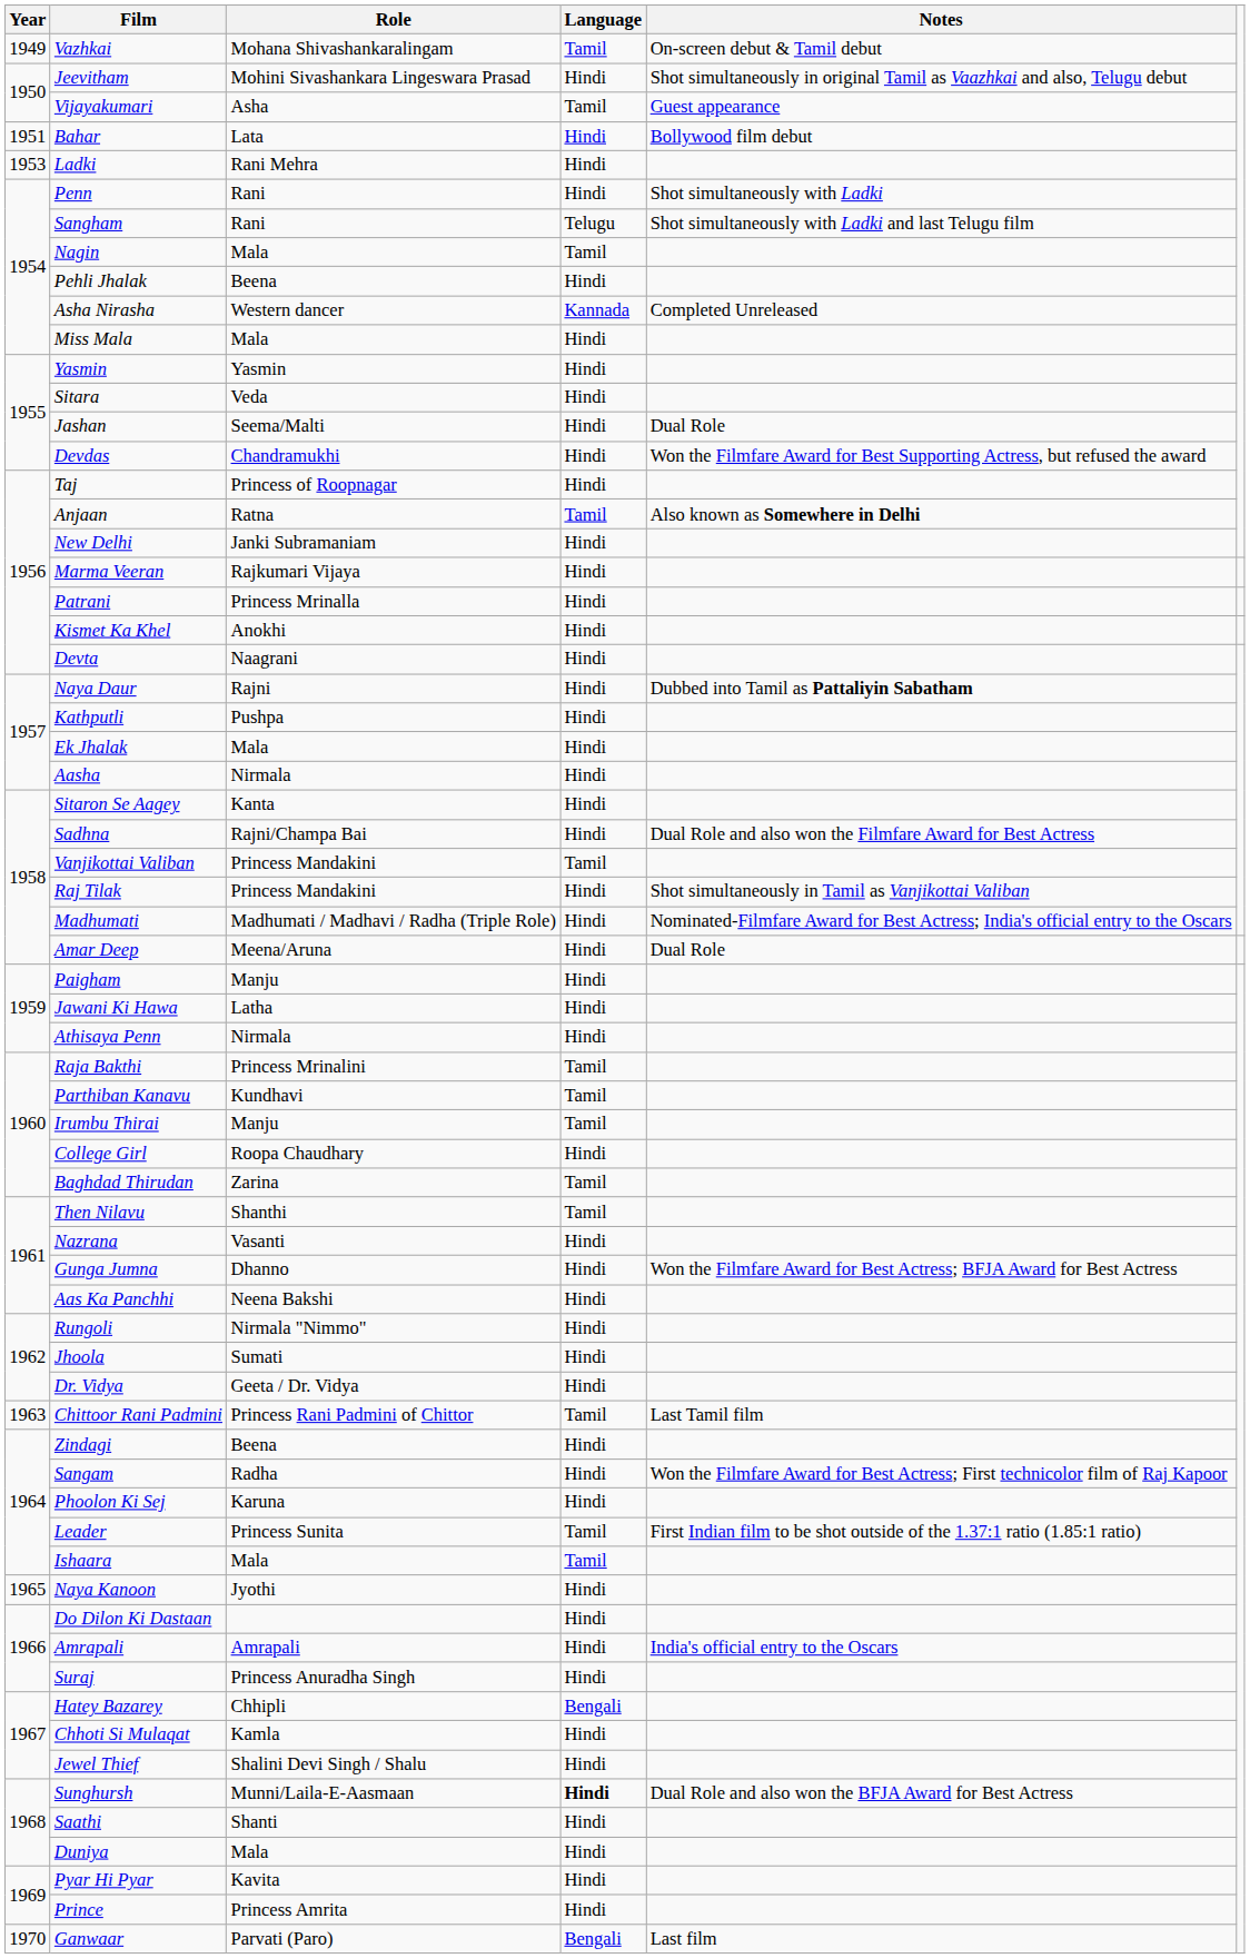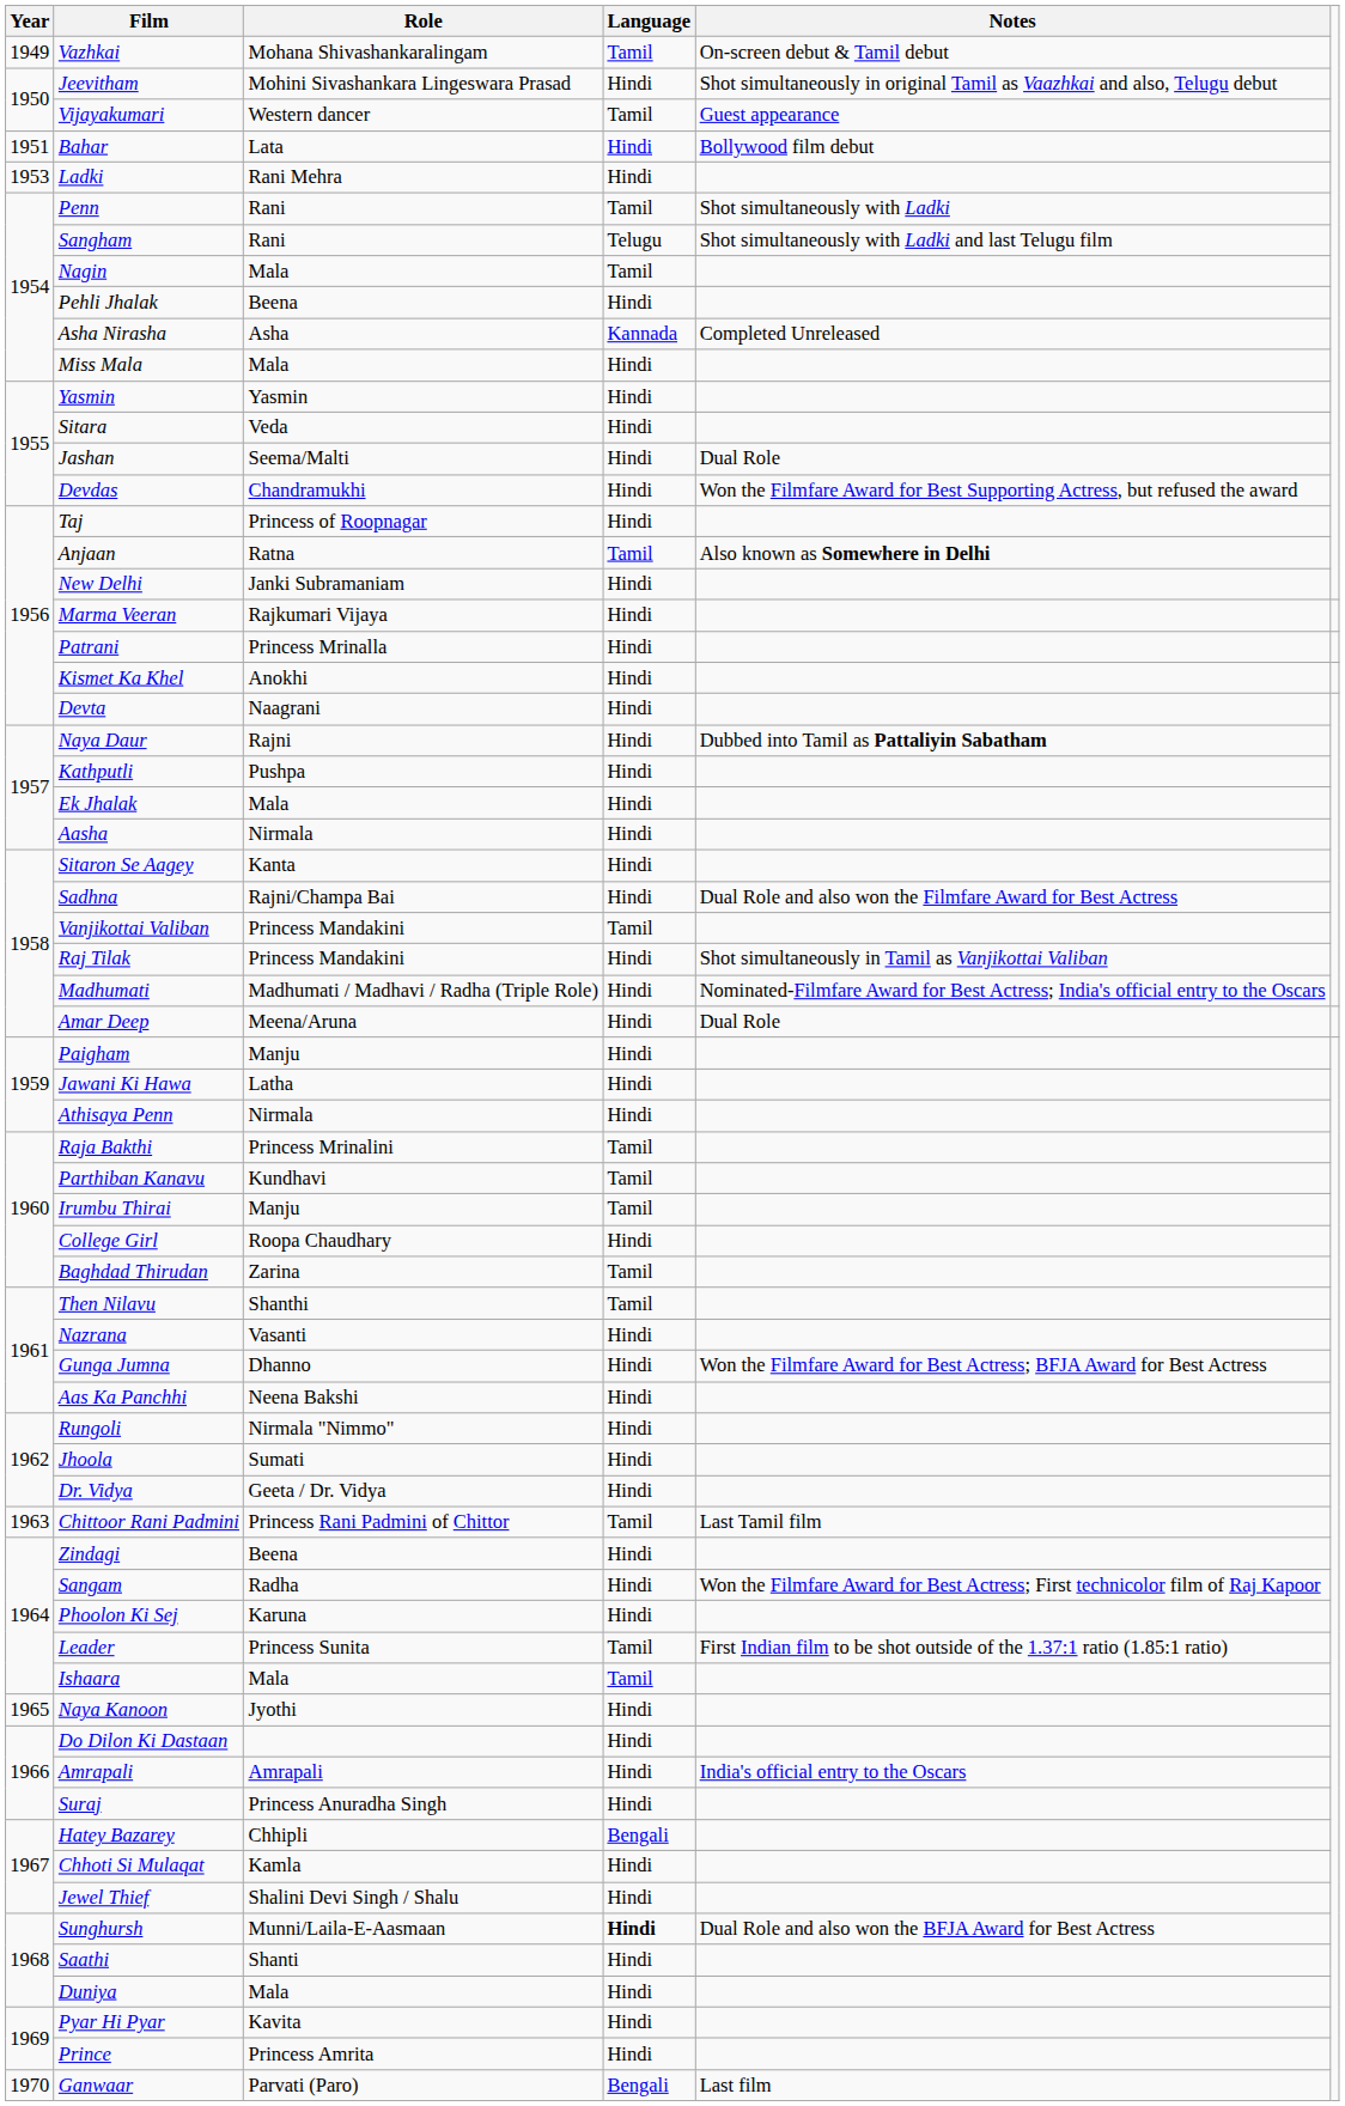 <table class="sortable wikitable">
 <tr>
 <th>Year</th>
 <th>Film</th>
 <th>Role</th>
 <th>Language</th>
 <th>Notes</th>
 </tr>
 <tr>
 <td>1949</td>
 <td><em><a href='#'>Vazhkai</a></em></td>
 <td>Mohana Shivashankaralingam</td>
 <td><a href='#'>Tamil</a></td>
 <td>On-screen debut & <a href='#'>Tamil</a> debut</td>
 </tr>
 <tr>
 <td rowspan="2">1950</td>
 <td><em><a href='#'>Jeevitham</a></em></td>
 <td>Mohini Sivashankara Lingeswara Prasad</td>
 <td>Hindi</td>
 <td>Shot simultaneously in original <a href='#'>Tamil</a> as <em><a href='#'>Vaazhkai</a></em> and also, <a href='#'>Telugu</a> debut</td>
 </tr>
 <tr>
 <td><em><a href='#'>Vijayakumari</a></em></td>
-<td>Asha</td>
+<td>Western dancer</td>
 <td>Tamil</td>
 <td><a href='#'>Guest appearance</a></td>
 </tr>
 <tr>
 <td>1951</td>
 <td><em><a href='#'>Bahar</a></em></td>
 <td>Lata</td>
 <td><a href='#'>Hindi</a></td>
 <td><a href='#'>Bollywood</a> film debut</td>
 </tr>
 <tr>
 <td>1953</td>
 <td><em><a href='#'>Ladki</a></em></td>
 <td>Rani Mehra</td>
 <td>Hindi</td>
 <td></td>
 </tr>
 <tr>
 <td rowspan="6">1954</td>
 <td><em><a href='#'>Penn</a></em></td>
 <td>Rani</td>
-<td>Hindi</td>
+<td>Tamil</td>
 <td>Shot simultaneously with <em><a href='#'>Ladki</a></em></td>
 </tr>
 <tr>
 <td><em><a href='#'>Sangham</a></em></td>
 <td>Rani</td>
 <td>Telugu</td>
 <td>Shot simultaneously with <em><a href='#'>Ladki</a></em> and last Telugu film</td>
 </tr>
 <tr>
 <td><em><a href='#'>Nagin</a></em></td>
 <td>Mala</td>
 <td>Tamil</td>
 <td></td>
 </tr>
 <tr>
 <td><em>Pehli Jhalak</em></td>
 <td>Beena</td>
 <td>Hindi</td>
 <td></td>
 </tr>
 <tr>
 <td><em>Asha Nirasha</em></td>
-<td>Western dancer</td>
+<td>Asha</td>
 <td><a href='#'>Kannada</a></td>
 <td>Completed Unreleased</td>
 </tr>
 <tr>
 <td><em>Miss Mala</em></td>
 <td>Mala</td>
 <td>Hindi</td>
 <td></td>
 </tr>
 <tr>
 <td rowspan="4">1955</td>
 <td><em><a href='#'>Yasmin</a></em></td>
 <td>Yasmin</td>
 <td>Hindi</td>
 <td></td>
 </tr>
 <tr>
 <td><em>Sitara</em></td>
 <td>Veda</td>
 <td>Hindi</td>
 <td></td>
 </tr>
 <tr>
 <td><em>Jashan</em></td>
 <td>Seema/Malti</td>
 <td>Hindi</td>
 <td>Dual Role</td>
 </tr>
 <tr>
 <td><em><a href='#'>Devdas</a></em></td>
 <td><a href='#'>Chandramukhi</a></td>
 <td>Hindi</td>
 <td>Won the <a href='#'>Filmfare Award for Best Supporting Actress</a>, but refused the award</td>
 </tr>
 <tr>
 <td rowspan="7">1956</td>
 <td><em>Taj</em></td>
 <td>Princess of <a href='#'>Roopnagar</a></td>
 <td>Hindi</td>
 <td></td>
 </tr>
 <tr>
 <td><em>Anjaan</em></td>
 <td>Ratna</td>
 <td><a href='#'>Tamil</a></td>
 <td>Also known as <strong>Somewhere in Delhi</strong></td>
 </tr>
 <tr>
 <td><em><a href='#'>New Delhi</a></em></td>
 <td>Janki Subramaniam</td>
 <td>Hindi</td>
 <td></td>
 </tr>
 <tr>
 <td><em><a href='#'>Marma Veeran</a></em></td>
 <td>Rajkumari Vijaya</td>
 <td>Hindi</td>
 <td></td>
 <td></td>
 </tr>
 <tr>
 <td><em><a href='#'>Patrani</a></em></td>
 <td>Princess Mrinalla</td>
 <td>Hindi</td>
 <td></td>
 <td></td>
 </tr>
 <tr>
 <td><em><a href='#'>Kismet Ka Khel</a></em></td>
 <td>Anokhi</td>
 <td>Hindi</td>
 <td></td>
 <td></td>
 </tr>
 <tr>
 <td><em><a href='#'>Devta</a></em></td>
 <td>Naagrani</td>
 <td>Hindi</td>
 <td></td>
 </tr>
 <tr>
 <td rowspan="4">1957</td>
 <td><em><a href='#'>Naya Daur</a></em></td>
 <td>Rajni</td>
 <td>Hindi</td>
 <td>Dubbed into Tamil as <strong>Pattaliyin Sabatham</strong></td>
 </tr>
 <tr>
 <td><em><a href='#'>Kathputli</a></em></td>
 <td>Pushpa</td>
 <td>Hindi</td>
 <td></td>
 </tr>
 <tr>
 <td><em><a href='#'>Ek Jhalak</a></em></td>
 <td>Mala</td>
 <td>Hindi</td>
 <td></td>
 </tr>
 <tr>
 <td><em><a href='#'>Aasha</a></em></td>
 <td>Nirmala</td>
 <td>Hindi</td>
 <td></td>
 </tr>
 <tr>
 <td rowspan="6">1958</td>
 <td><em><a href='#'>Sitaron Se Aagey</a></em></td>
 <td>Kanta</td>
 <td>Hindi</td>
 <td></td>
 </tr>
 <tr>
 <td><em><a href='#'>Sadhna</a></em></td>
 <td>Rajni/Champa Bai</td>
 <td>Hindi</td>
 <td>Dual Role and also won the <a href='#'>Filmfare Award for Best Actress</a></td>
 </tr>
 <tr>
 <td><em><a href='#'>Vanjikottai Valiban</a></em></td>
 <td>Princess Mandakini</td>
 <td>Tamil</td>
 <td></td>
 </tr>
 <tr>
 <td><em><a href='#'>Raj Tilak</a></em></td>
 <td>Princess Mandakini</td>
 <td>Hindi</td>
 <td>Shot simultaneously in <a href='#'>Tamil</a> as <a href='#'><em>Vanjikottai Valiban</em></a></td>
 </tr>
 <tr>
 <td><em><a href='#'>Madhumati</a></em></td>
 <td>Madhumati / Madhavi / Radha (Triple Role)</td>
 <td>Hindi</td>
 <td>Nominated-<a href='#'>Filmfare Award for Best Actress</a>; <a href='#'>India's official entry to the Oscars</a></td>
 </tr>
 <tr>
 <td><em><a href='#'>Amar Deep</a></em></td>
 <td>Meena/Aruna</td>
 <td>Hindi</td>
 <td>Dual Role</td>
 <td></td>
 </tr>
 <tr>
 <td rowspan="3">1959</td>
 <td><em><a href='#'>Paigham</a></em></td>
 <td>Manju</td>
 <td>Hindi</td>
 <td></td>
 </tr>
 <tr>
 <td><em><a href='#'>Jawani Ki Hawa</a></em></td>
 <td>Latha</td>
 <td>Hindi</td>
 <td></td>
 </tr>
 <tr>
 <td><em><a href='#'>Athisaya Penn</a></em></td>
 <td>Nirmala</td>
 <td>Hindi</td>
 <td></td>
 </tr>
 <tr>
 <td rowspan="5">1960</td>
 <td><em><a href='#'>Raja Bakthi</a></em></td>
 <td>Princess Mrinalini</td>
 <td>Tamil</td>
 <td></td>
 </tr>
 <tr>
 <td><em><a href='#'>Parthiban Kanavu</a></em></td>
 <td>Kundhavi</td>
 <td>Tamil</td>
 <td></td>
 </tr>
 <tr>
 <td><em><a href='#'>Irumbu Thirai</a></em></td>
 <td>Manju</td>
 <td>Tamil</td>
 <td></td>
 </tr>
 <tr>
 <td><em><a href='#'>College Girl</a></em></td>
 <td>Roopa Chaudhary</td>
 <td>Hindi</td>
 <td></td>
 </tr>
 <tr>
 <td><em><a href='#'>Baghdad Thirudan</a></em></td>
 <td>Zarina</td>
 <td>Tamil</td>
 <td></td>
 </tr>
 <tr>
 <td rowspan="4">1961</td>
 <td><em><a href='#'>Then Nilavu</a></em></td>
 <td>Shanthi</td>
 <td>Tamil</td>
 <td></td>
 </tr>
 <tr>
 <td><em><a href='#'>Nazrana</a></em></td>
 <td>Vasanti</td>
 <td>Hindi</td>
 <td></td>
 </tr>
 <tr>
 <td><em><a href='#'>Gunga Jumna</a></em></td>
 <td>Dhanno</td>
 <td>Hindi</td>
 <td>Won the <a href='#'>Filmfare Award for Best Actress</a>; <a href='#'>BFJA Award</a> for Best Actress</td>
 </tr>
 <tr>
 <td><em><a href='#'>Aas Ka Panchhi</a></em></td>
 <td>Neena Bakshi</td>
 <td>Hindi</td>
 <td></td>
 </tr>
 <tr>
 <td rowspan="3">1962</td>
 <td><em><a href='#'>Rungoli</a></em></td>
 <td>Nirmala "Nimmo"</td>
 <td>Hindi</td>
 <td></td>
 </tr>
 <tr>
 <td><em><a href='#'>Jhoola</a></em></td>
 <td>Sumati</td>
 <td>Hindi</td>
 <td></td>
 </tr>
 <tr>
 <td><em><a href='#'>Dr. Vidya</a></em></td>
 <td>Geeta / Dr. Vidya</td>
 <td>Hindi</td>
 <td></td>
 </tr>
 <tr>
 <td>1963</td>
 <td><em><a href='#'>Chittoor Rani Padmini</a></em></td>
 <td>Princess <a href='#'>Rani Padmini</a> of <a href='#'>Chittor</a></td>
 <td>Tamil</td>
 <td>Last Tamil film</td>
 </tr>
 <tr>
 <td rowspan="5">1964</td>
 <td><em><a href='#'>Zindagi</a></em></td>
 <td>Beena</td>
 <td>Hindi</td>
 <td></td>
 </tr>
 <tr>
 <td><em><a href='#'>Sangam</a></em></td>
 <td>Radha</td>
 <td>Hindi</td>
 <td>Won the <a href='#'>Filmfare Award for Best Actress</a>; First <a href='#'>technicolor</a> film of <a href='#'>Raj Kapoor</a></td>
 </tr>
 <tr>
 <td><em><a href='#'>Phoolon Ki Sej</a></em></td>
 <td>Karuna</td>
 <td>Hindi</td>
 <td></td>
 </tr>
 <tr>
 <td><em><a href='#'>Leader</a></em></td>
 <td>Princess Sunita</td>
 <td>Tamil</td>
 <td>First <a href='#'>Indian film</a> to be shot outside of the <a href='#'>1.37:1</a> ratio (1.85:1 ratio)</td>
 </tr>
 <tr>
 <td><em><a href='#'>Ishaara</a></em></td>
 <td>Mala</td>
 <td><a href='#'>Tamil</a></td>
 <td></td>
 </tr>
 <tr>
 <td>1965</td>
 <td><em><a href='#'>Naya Kanoon</a></em></td>
 <td>Jyothi</td>
 <td>Hindi</td>
 <td></td>
 </tr>
 <tr>
 <td rowspan="3">1966</td>
 <td><em><a href='#'>Do Dilon Ki Dastaan</a></em></td>
 <td></td>
 <td>Hindi</td>
 <td></td>
 </tr>
 <tr>
 <td><em><a href='#'>Amrapali</a></em></td>
 <td><a href='#'>Amrapali</a></td>
 <td>Hindi</td>
 <td><a href='#'>India's official entry to the Oscars</a></td>
 </tr>
 <tr>
 <td><em><a href='#'>Suraj</a></em></td>
 <td>Princess Anuradha Singh</td>
 <td>Hindi</td>
 <td></td>
 </tr>
 <tr>
 <td rowspan="3">1967</td>
 <td><em><a href='#'>Hatey Bazarey</a></em></td>
 <td>Chhipli</td>
 <td><a href='#'>Bengali</a></td>
 <td></td>
 </tr>
 <tr>
 <td><em><a href='#'>Chhoti Si Mulaqat</a></em></td>
 <td>Kamla</td>
 <td>Hindi</td>
 <td></td>
 </tr>
 <tr>
 <td><em><a href='#'>Jewel Thief</a></em></td>
 <td>Shalini Devi Singh / Shalu</td>
 <td>Hindi</td>
 <td></td>
 </tr>
 <tr>
 <td rowspan="3">1968</td>
 <td><em><a href='#'>Sunghursh</a></em></td>
 <td>Munni/Laila-E-Aasmaan</td>
 <td><strong>Hindi</strong></td>
 <td>Dual Role and also won the <a href='#'>BFJA Award</a> for Best Actress</td>
 </tr>
 <tr>
 <td><em><a href='#'>Saathi</a></em></td>
 <td>Shanti</td>
 <td>Hindi</td>
 <td></td>
 </tr>
 <tr>
 <td><em><a href='#'>Duniya</a></em></td>
 <td>Mala</td>
 <td>Hindi</td>
 <td></td>
 </tr>
 <tr>
 <td rowspan="2">1969</td>
 <td><em><a href='#'>Pyar Hi Pyar</a></em></td>
 <td>Kavita</td>
 <td>Hindi</td>
 <td></td>
 </tr>
 <tr>
 <td><em><a href='#'>Prince</a></em></td>
 <td>Princess Amrita</td>
 <td>Hindi</td>
 <td></td>
 </tr>
 <tr>
 <td>1970</td>
 <td><em><a href='#'>Ganwaar</a></em></td>
 <td>Parvati (Paro)</td>
 <td><a href='#'>Bengali</a></td>
 <td>Last film</td>
 </tr>
 </table>
